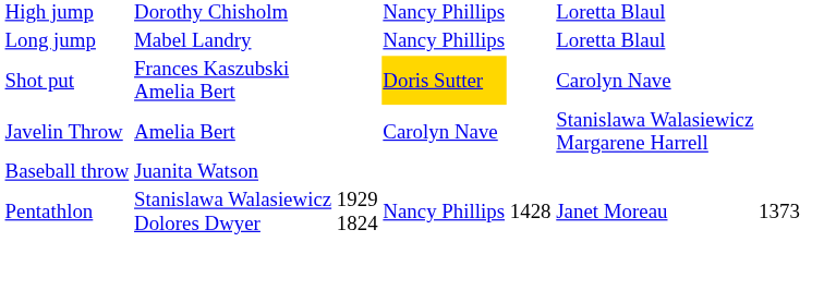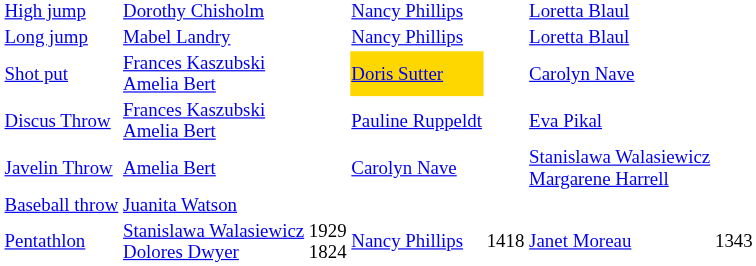 <table>
 <tr>
 <td><a href='#'>High jump</a></td>
 <td><a href='#'>Dorothy Chisholm</a></td>
 <td></td>
 <td><a href='#'>Nancy Phillips</a></td>
 <td></td>
 <td><a href='#'>Loretta Blaul</a></td>
 <td></td>
 </tr>
 <tr>
 <td><a href='#'>Long jump</a></td>
 <td><a href='#'>Mabel Landry</a></td>
 <td></td>
 <td><a href='#'>Nancy Phillips</a></td>
 <td></td>
 <td><a href='#'>Loretta Blaul</a></td>
 <td></td>
 </tr>
 <tr>
 <td><a href='#'>Shot put</a></td>
 <td><a href='#'>Frances Kaszubski</a> <br><a href='#'>Amelia Bert</a></td>
 <td><br></td>
 <td style="background: gold;"><a href='#'>Doris Sutter</a></td>
 <td></td>
 <td><a href='#'>Carolyn Nave</a></td>
 <td></td>
 </tr>
 <tr>
+<td><a href='#'>Discus Throw</a></td>
+<td><a href='#'>Frances Kaszubski</a> <br><a href='#'>Amelia Bert</a></td>
+<td><br></td>
+<td><a href='#'>Pauline Ruppeldt</a></td>
+<td></td>
+<td><a href='#'>Eva Pikal</a></td>
+<td></td>
+</tr>
+<tr>
 <td><a href='#'>Javelin Throw</a></td>
 <td><a href='#'>Amelia Bert</a></td>
 <td></td>
 <td><a href='#'>Carolyn Nave</a></td>
 <td></td>
 <td><a href='#'>Stanislawa Walasiewicz</a> <br><a href='#'>Margarene Harrell</a></td>
 <td><br></td>
 </tr>
 <tr>
 <td><a href='#'>Baseball throw</a></td>
 <td><a href='#'>Juanita Watson</a></td>
 <td></td>
 <td></td>
 <td></td>
 <td></td>
 <td></td>
 </tr>
 <tr>
 <td><a href='#'>Pentathlon</a></td>
 <td><a href='#'>Stanislawa Walasiewicz</a> <br><a href='#'>Dolores Dwyer</a></td>
 <td>1929<br>1824</td>
 <td><a href='#'>Nancy Phillips</a></td>
-<td>1428</td>
+<td>1418</td>
 <td><a href='#'>Janet Moreau</a></td>
-<td>1373</td>
+<td>1343</td>
 </tr>
 </table>
